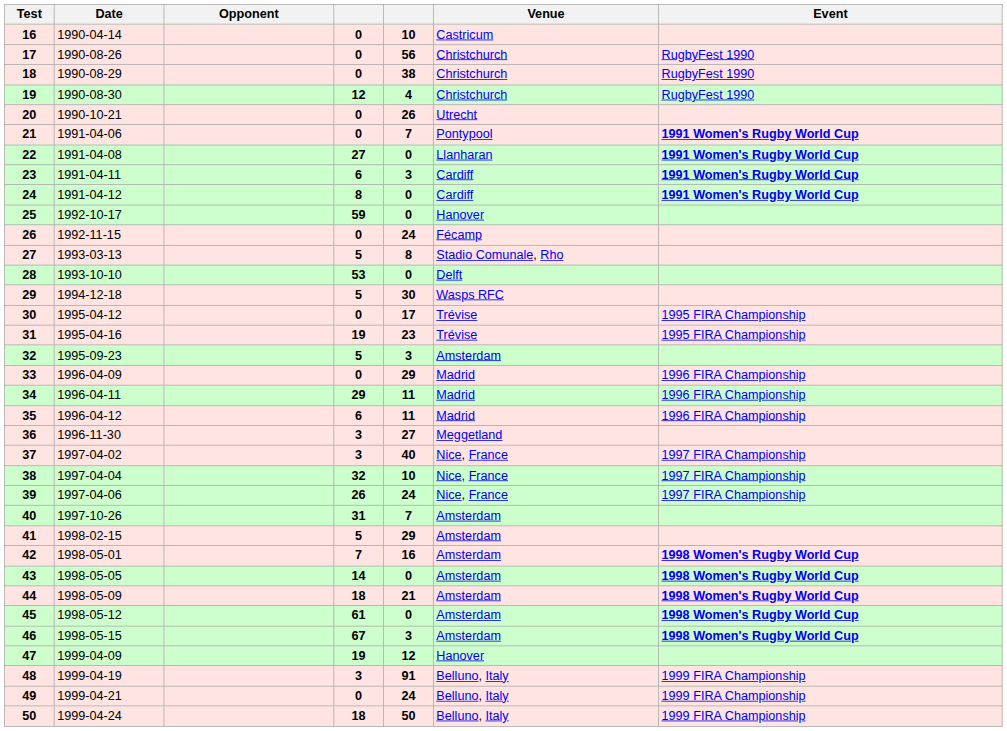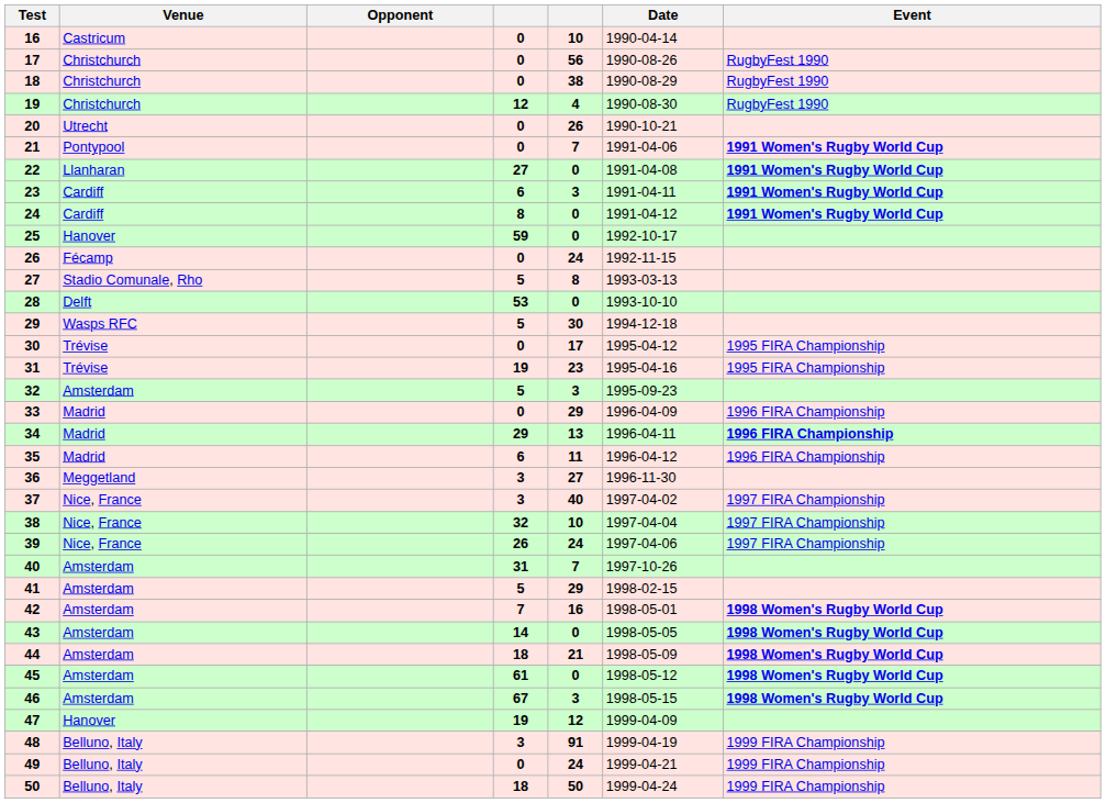 <table class="wikitable sortable" style="width:100%">
 <tr>
 <th style="width:5%">Test</th>
-<th style="width:11%">Date</th>
+<th>Venue</th>
 <th style="width:17%">Opponent</th>
 <th style="width:5%"></th>
 <th style="width:5%"></th>
-<th>Venue</th>
+<th style="width:11%">Date</th>
 <th>Event</th>
 </tr>
 <tr bgcolor="FFE4E1">
 <td align="center"><strong>16</strong></td>
-<td>1990-04-14</td>
+<td><a href='#'>Castricum</a></td>
 <td></td>
 <td align="center"><strong>0</strong></td>
 <td align="center"><strong>10</strong></td>
-<td><a href='#'>Castricum</a></td>
+<td>1990-04-14</td>
 <td></td>
 </tr>
 <tr bgcolor="FFE4E1">
 <td align="center"><strong>17</strong></td>
-<td>1990-08-26</td>
+<td><a href='#'>Christchurch</a></td>
 <td></td>
 <td align="center"><strong>0</strong></td>
 <td align="center"><strong>56</strong></td>
-<td><a href='#'>Christchurch</a></td>
+<td>1990-08-26</td>
 <td><a href='#'>RugbyFest 1990</a></td>
 </tr>
 <tr bgcolor="FFE4E1">
 <td align="center"><strong>18</strong></td>
-<td>1990-08-29</td>
+<td><a href='#'>Christchurch</a></td>
 <td></td>
 <td align="center"><strong>0</strong></td>
 <td align="center"><strong>38</strong></td>
-<td><a href='#'>Christchurch</a></td>
+<td>1990-08-29</td>
 <td><a href='#'>RugbyFest 1990</a></td>
 </tr>
 <tr bgcolor="#ccffcc">
 <td align="center"><strong>19</strong></td>
-<td>1990-08-30</td>
+<td><a href='#'>Christchurch</a></td>
 <td></td>
 <td align="center"><strong>12</strong></td>
 <td align="center"><strong>4</strong></td>
-<td><a href='#'>Christchurch</a></td>
+<td>1990-08-30</td>
 <td><a href='#'>RugbyFest 1990</a></td>
 </tr>
 <tr bgcolor="FFE4E1">
 <td align="center"><strong>20</strong></td>
-<td>1990-10-21</td>
+<td><a href='#'>Utrecht</a></td>
 <td></td>
 <td align="center"><strong>0</strong></td>
 <td align="center"><strong>26</strong></td>
-<td><a href='#'>Utrecht</a></td>
+<td>1990-10-21</td>
 <td></td>
 </tr>
 <tr bgcolor="FFE4E1">
 <td align="center"><strong>21</strong></td>
-<td>1991-04-06</td>
+<td><a href='#'>Pontypool</a></td>
 <td></td>
 <td align="center"><strong>0</strong></td>
 <td align="center"><strong>7</strong></td>
-<td><a href='#'>Pontypool</a></td>
+<td>1991-04-06</td>
 <td><strong><a href='#'>1991 Women's Rugby World Cup</a></strong></td>
 </tr>
 <tr bgcolor="#ccffcc">
 <td align="center"><strong>22</strong></td>
-<td>1991-04-08</td>
+<td><a href='#'>Llanharan</a></td>
 <td></td>
 <td align="center"><strong>27</strong></td>
 <td align="center"><strong>0</strong></td>
-<td><a href='#'>Llanharan</a></td>
+<td>1991-04-08</td>
 <td><strong><a href='#'>1991 Women's Rugby World Cup</a></strong></td>
 </tr>
 <tr bgcolor="#ccffcc">
 <td align="center"><strong>23</strong></td>
-<td>1991-04-11</td>
+<td><a href='#'>Cardiff</a></td>
 <td></td>
 <td align="center"><strong>6</strong></td>
 <td align="center"><strong>3</strong></td>
-<td><a href='#'>Cardiff</a></td>
+<td>1991-04-11</td>
 <td><strong><a href='#'>1991 Women's Rugby World Cup</a></strong></td>
 </tr>
 <tr bgcolor="#ccffcc">
 <td align="center"><strong>24</strong></td>
-<td>1991-04-12</td>
+<td><a href='#'>Cardiff</a></td>
 <td></td>
 <td align="center"><strong>8</strong></td>
 <td align="center"><strong>0</strong></td>
-<td><a href='#'>Cardiff</a></td>
+<td>1991-04-12</td>
 <td><strong><a href='#'>1991 Women's Rugby World Cup</a></strong></td>
 </tr>
 <tr bgcolor="#ccffcc">
 <td align="center"><strong>25</strong></td>
-<td>1992-10-17</td>
+<td><a href='#'>Hanover</a></td>
 <td></td>
 <td align="center"><strong>59</strong></td>
 <td align="center"><strong>0</strong></td>
-<td><a href='#'>Hanover</a></td>
+<td>1992-10-17</td>
 <td></td>
 </tr>
 <tr bgcolor="FFE4E1">
 <td align="center"><strong>26</strong></td>
-<td>1992-11-15</td>
+<td><a href='#'>Fécamp</a></td>
 <td></td>
 <td align="center"><strong>0</strong></td>
 <td align="center"><strong>24</strong></td>
-<td><a href='#'>Fécamp</a></td>
+<td>1992-11-15</td>
 <td></td>
 </tr>
 <tr bgcolor="FFE4E1">
 <td align="center"><strong>27</strong></td>
-<td>1993-03-13</td>
+<td><a href='#'>Stadio Comunale</a>, <a href='#'>Rho</a></td>
 <td></td>
 <td align="center"><strong>5</strong></td>
 <td align="center"><strong>8</strong></td>
-<td><a href='#'>Stadio Comunale</a>, <a href='#'>Rho</a></td>
+<td>1993-03-13</td>
 <td></td>
 </tr>
 <tr bgcolor="#ccffcc">
 <td align="center"><strong>28</strong></td>
-<td>1993-10-10</td>
+<td><a href='#'>Delft</a></td>
 <td></td>
 <td align="center"><strong>53</strong></td>
 <td align="center"><strong>0</strong></td>
-<td><a href='#'>Delft</a></td>
+<td>1993-10-10</td>
 <td></td>
 </tr>
 <tr bgcolor="FFE4E1">
 <td align="center"><strong>29</strong></td>
-<td>1994-12-18</td>
+<td><a href='#'>Wasps RFC</a></td>
 <td></td>
 <td align="center"><strong>5</strong></td>
 <td align="center"><strong>30</strong></td>
-<td><a href='#'>Wasps RFC</a></td>
+<td>1994-12-18</td>
 <td></td>
 </tr>
 <tr bgcolor="FFE4E1">
 <td align="center"><strong>30</strong></td>
-<td>1995-04-12</td>
+<td><a href='#'>Trévise</a></td>
 <td></td>
 <td align="center"><strong>0</strong></td>
 <td align="center"><strong>17</strong></td>
-<td><a href='#'>Trévise</a></td>
+<td>1995-04-12</td>
 <td><a href='#'>1995 FIRA Championship</a></td>
 </tr>
 <tr bgcolor="FFE4E1">
 <td align="center"><strong>31</strong></td>
-<td>1995-04-16</td>
+<td><a href='#'>Trévise</a></td>
 <td></td>
 <td align="center"><strong>19</strong></td>
 <td align="center"><strong>23</strong></td>
-<td><a href='#'>Trévise</a></td>
+<td>1995-04-16</td>
 <td><a href='#'>1995 FIRA Championship</a></td>
 </tr>
 <tr bgcolor="#ccffcc">
 <td align="center"><strong>32</strong></td>
-<td>1995-09-23</td>
+<td><a href='#'>Amsterdam</a></td>
 <td></td>
 <td align="center"><strong>5</strong></td>
 <td align="center"><strong>3</strong></td>
-<td><a href='#'>Amsterdam</a></td>
+<td>1995-09-23</td>
 <td></td>
 </tr>
 <tr bgcolor="FFE4E1">
 <td align="center"><strong>33</strong></td>
-<td>1996-04-09</td>
+<td><a href='#'>Madrid</a></td>
 <td></td>
 <td align="center"><strong>0</strong></td>
 <td align="center"><strong>29</strong></td>
-<td><a href='#'>Madrid</a></td>
+<td>1996-04-09</td>
 <td><a href='#'>1996 FIRA Championship</a></td>
 </tr>
 <tr bgcolor="#ccffcc">
 <td align="center"><strong>34</strong></td>
-<td>1996-04-11</td>
+<td><a href='#'>Madrid</a></td>
 <td></td>
 <td align="center"><strong>29</strong></td>
-<td align="center"><strong>11</strong></td>
-<td><a href='#'>Madrid</a></td>
-<td><a href='#'>1996 FIRA Championship</a></td>
+<td align="center"><strong>13</strong></td>
+<td>1996-04-11</td>
+<td><strong><a href='#'>1996 FIRA Championship</a></strong></td>
 </tr>
 <tr bgcolor="FFE4E1">
 <td align="center"><strong>35</strong></td>
-<td>1996-04-12</td>
+<td><a href='#'>Madrid</a></td>
 <td></td>
 <td align="center"><strong>6</strong></td>
 <td align="center"><strong>11</strong></td>
-<td><a href='#'>Madrid</a></td>
+<td>1996-04-12</td>
 <td><a href='#'>1996 FIRA Championship</a></td>
 </tr>
 <tr bgcolor="FFE4E1">
 <td align="center"><strong>36</strong></td>
-<td>1996-11-30</td>
+<td><a href='#'>Meggetland</a></td>
 <td></td>
 <td align="center"><strong>3</strong></td>
 <td align="center"><strong>27</strong></td>
-<td><a href='#'>Meggetland</a></td>
+<td>1996-11-30</td>
 <td></td>
 </tr>
 <tr bgcolor="FFE4E1">
 <td align="center"><strong>37</strong></td>
-<td>1997-04-02</td>
+<td><a href='#'>Nice</a>, <a href='#'>France</a></td>
 <td></td>
 <td align="center"><strong>3</strong></td>
 <td align="center"><strong>40</strong></td>
-<td><a href='#'>Nice</a>, <a href='#'>France</a></td>
+<td>1997-04-02</td>
 <td><a href='#'>1997 FIRA Championship</a></td>
 </tr>
 <tr bgcolor="#ccffcc">
 <td align="center"><strong>38</strong></td>
-<td>1997-04-04</td>
+<td><a href='#'>Nice</a>, <a href='#'>France</a></td>
 <td></td>
 <td align="center"><strong>32</strong></td>
 <td align="center"><strong>10</strong></td>
-<td><a href='#'>Nice</a>, <a href='#'>France</a></td>
+<td>1997-04-04</td>
 <td><a href='#'>1997 FIRA Championship</a></td>
 </tr>
 <tr bgcolor="#ccffcc">
 <td align="center"><strong>39</strong></td>
-<td>1997-04-06</td>
+<td><a href='#'>Nice</a>, <a href='#'>France</a></td>
 <td></td>
 <td align="center"><strong>26</strong></td>
 <td align="center"><strong>24</strong></td>
-<td><a href='#'>Nice</a>, <a href='#'>France</a></td>
+<td>1997-04-06</td>
 <td><a href='#'>1997 FIRA Championship</a></td>
 </tr>
 <tr bgcolor="#ccffcc">
 <td align="center"><strong>40</strong></td>
-<td>1997-10-26</td>
+<td><a href='#'>Amsterdam</a></td>
 <td></td>
 <td align="center"><strong>31</strong></td>
 <td align="center"><strong>7</strong></td>
-<td><a href='#'>Amsterdam</a></td>
+<td>1997-10-26</td>
 <td></td>
 </tr>
 <tr bgcolor="FFE4E1">
 <td align="center"><strong>41</strong></td>
-<td>1998-02-15</td>
+<td><a href='#'>Amsterdam</a></td>
 <td></td>
 <td align="center"><strong>5</strong></td>
 <td align="center"><strong>29</strong></td>
-<td><a href='#'>Amsterdam</a></td>
+<td>1998-02-15</td>
 <td></td>
 </tr>
 <tr bgcolor="FFE4E1">
 <td align="center"><strong>42</strong></td>
-<td>1998-05-01</td>
+<td><a href='#'>Amsterdam</a></td>
 <td></td>
 <td align="center"><strong>7</strong></td>
 <td align="center"><strong>16</strong></td>
-<td><a href='#'>Amsterdam</a></td>
+<td>1998-05-01</td>
 <td><strong><a href='#'>1998 Women's Rugby World Cup</a></strong></td>
 </tr>
 <tr bgcolor="#ccffcc">
 <td align="center"><strong>43</strong></td>
-<td>1998-05-05</td>
+<td><a href='#'>Amsterdam</a></td>
 <td></td>
 <td align="center"><strong>14</strong></td>
 <td align="center"><strong>0</strong></td>
-<td><a href='#'>Amsterdam</a></td>
+<td>1998-05-05</td>
 <td><strong><a href='#'>1998 Women's Rugby World Cup</a></strong></td>
 </tr>
 <tr bgcolor="FFE4E1">
 <td align="center"><strong>44</strong></td>
-<td>1998-05-09</td>
+<td><a href='#'>Amsterdam</a></td>
 <td></td>
 <td align="center"><strong>18</strong></td>
 <td align="center"><strong>21</strong></td>
-<td><a href='#'>Amsterdam</a></td>
+<td>1998-05-09</td>
 <td><strong><a href='#'>1998 Women's Rugby World Cup</a></strong></td>
 </tr>
 <tr bgcolor="#ccffcc">
 <td align="center"><strong>45</strong></td>
-<td>1998-05-12</td>
+<td><a href='#'>Amsterdam</a></td>
 <td></td>
 <td align="center"><strong>61</strong></td>
 <td align="center"><strong>0</strong></td>
-<td><a href='#'>Amsterdam</a></td>
+<td>1998-05-12</td>
 <td><strong><a href='#'>1998 Women's Rugby World Cup</a></strong></td>
 </tr>
 <tr bgcolor="#ccffcc">
 <td align="center"><strong>46</strong></td>
-<td>1998-05-15</td>
+<td><a href='#'>Amsterdam</a></td>
 <td></td>
 <td align="center"><strong>67</strong></td>
 <td align="center"><strong>3</strong></td>
-<td><a href='#'>Amsterdam</a></td>
+<td>1998-05-15</td>
 <td><strong><a href='#'>1998 Women's Rugby World Cup</a></strong></td>
 </tr>
 <tr bgcolor="#ccffcc">
 <td align="center"><strong>47</strong></td>
-<td>1999-04-09</td>
+<td><a href='#'>Hanover</a></td>
 <td></td>
 <td align="center"><strong>19</strong></td>
 <td align="center"><strong>12</strong></td>
-<td><a href='#'>Hanover</a></td>
+<td>1999-04-09</td>
 <td></td>
 </tr>
 <tr bgcolor="FFE4E1">
 <td align="center"><strong>48</strong></td>
-<td>1999-04-19</td>
+<td><a href='#'>Belluno</a>, <a href='#'>Italy</a></td>
 <td></td>
 <td align="center"><strong>3</strong></td>
 <td align="center"><strong>91</strong></td>
-<td><a href='#'>Belluno</a>, <a href='#'>Italy</a></td>
+<td>1999-04-19</td>
 <td><a href='#'>1999 FIRA Championship</a></td>
 </tr>
 <tr bgcolor="FFE4E1">
 <td align="center"><strong>49</strong></td>
-<td>1999-04-21</td>
+<td><a href='#'>Belluno</a>, <a href='#'>Italy</a></td>
 <td></td>
 <td align="center"><strong>0</strong></td>
 <td align="center"><strong>24</strong></td>
-<td><a href='#'>Belluno</a>, <a href='#'>Italy</a></td>
+<td>1999-04-21</td>
 <td><a href='#'>1999 FIRA Championship</a></td>
 </tr>
 <tr bgcolor="FFE4E1">
 <td align="center"><strong>50</strong></td>
-<td>1999-04-24</td>
+<td><a href='#'>Belluno</a>, <a href='#'>Italy</a></td>
 <td></td>
 <td align="center"><strong>18</strong></td>
 <td align="center"><strong>50</strong></td>
-<td><a href='#'>Belluno</a>, <a href='#'>Italy</a></td>
+<td>1999-04-24</td>
 <td><a href='#'>1999 FIRA Championship</a></td>
 </tr>
 </table>
